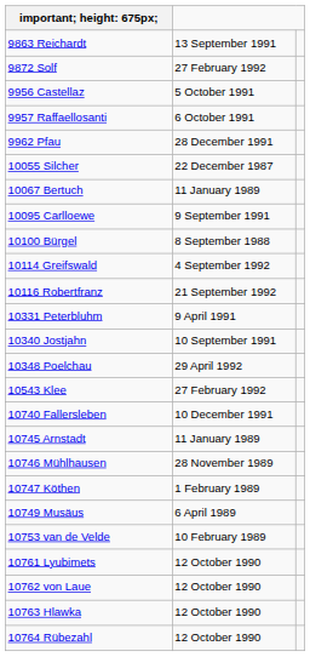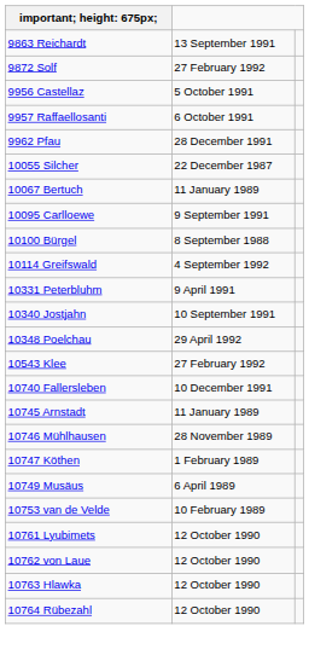 <table class="wikitable" style="font-size: 89%; float: left; width: 26em; margin-right: 1em; line-height: 1.65em">
 <tr>
 <th>important; height: 675px;</th>
 </tr>
 <tr>
 <td><a href='#'>9863 Reichardt</a></td>
 <td>13 September 1991</td>
 <td><small></small> </td>
 </tr>
 <tr>
 <td><a href='#'>9872 Solf</a></td>
 <td>27 February 1992</td>
 <td><small></small></td>
 </tr>
 <tr>
 <td><a href='#'>9956 Castellaz</a></td>
 <td>5 October 1991</td>
 <td><small></small> </td>
 </tr>
 <tr>
 <td><a href='#'>9957 Raffaellosanti</a></td>
 <td>6 October 1991</td>
 <td><small></small></td>
 </tr>
 <tr>
 <td><a href='#'>9962 Pfau</a></td>
 <td>28 December 1991</td>
 <td><small></small></td>
 </tr>
 <tr>
 <td><a href='#'>10055 Silcher</a></td>
 <td>22 December 1987</td>
 <td><small></small></td>
 </tr>
 <tr>
 <td><a href='#'>10067 Bertuch</a></td>
 <td>11 January 1989</td>
 <td><small></small></td>
 </tr>
 <tr>
 <td><a href='#'>10095 Carlloewe</a></td>
 <td>9 September 1991</td>
 <td><small></small> </td>
 </tr>
 <tr>
 <td><a href='#'>10100 Bürgel</a></td>
 <td>8 September 1988</td>
 <td><small></small></td>
 </tr>
 <tr>
 <td><a href='#'>10114 Greifswald</a></td>
 <td>4 September 1992</td>
-<td><small></small> </td>
-</tr>
-<tr>
-<td><a href='#'>10116 Robertfranz</a></td>
-<td>21 September 1992</td>
 <td><small></small> </td>
 </tr>
 <tr>
 <td><a href='#'>10331 Peterbluhm</a></td>
 <td>9 April 1991</td>
 <td><small></small></td>
 </tr>
 <tr>
 <td><a href='#'>10340 Jostjahn</a></td>
 <td>10 September 1991</td>
 <td><small></small></td>
 </tr>
 <tr>
 <td><a href='#'>10348 Poelchau</a></td>
 <td>29 April 1992</td>
 <td><small></small></td>
 </tr>
 <tr>
 <td><a href='#'>10543 Klee</a></td>
 <td>27 February 1992</td>
 <td><small></small></td>
 </tr>
 <tr>
 <td><a href='#'>10740 Fallersleben</a></td>
 <td>10 December 1991</td>
 <td><small></small></td>
 </tr>
 <tr>
 <td><a href='#'>10745 Arnstadt</a></td>
 <td>11 January 1989</td>
 <td><small></small></td>
 </tr>
 <tr>
 <td><a href='#'>10746 Mühlhausen</a></td>
 <td>28 November 1989</td>
 <td><small></small></td>
 </tr>
 <tr>
 <td><a href='#'>10747 Köthen</a></td>
 <td>1 February 1989</td>
 <td><small></small></td>
 </tr>
 <tr>
 <td><a href='#'>10749 Musäus</a></td>
 <td>6 April 1989</td>
 <td><small></small></td>
 </tr>
 <tr>
 <td><a href='#'>10753 van de Velde</a></td>
 <td>10 February 1989</td>
 <td><small></small></td>
 </tr>
 <tr>
 <td><a href='#'>10761 Lyubimets</a></td>
 <td>12 October 1990</td>
 <td><small></small> </td>
 </tr>
 <tr>
 <td><a href='#'>10762 von Laue</a></td>
 <td>12 October 1990</td>
 <td><small></small> </td>
 </tr>
 <tr>
 <td><a href='#'>10763 Hlawka</a></td>
 <td>12 October 1990</td>
 <td><small></small> </td>
 </tr>
 <tr>
 <td><a href='#'>10764 Rübezahl</a></td>
 <td>12 October 1990</td>
 <td><small></small> </td>
 </tr>
 </table>
